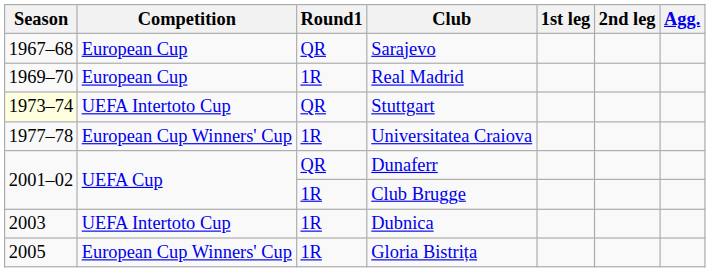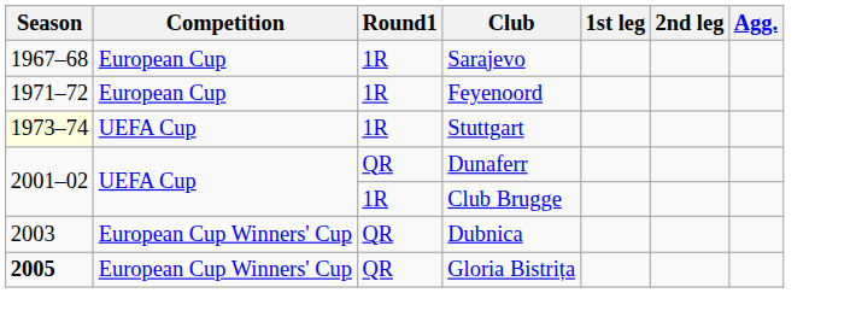 <table class="wikitable sortable">
 <tr>
 <th>Season</th>
 <th>Competition</th>
 <th>Round1</th>
 <th>Club</th>
 <th>1st leg</th>
 <th>2nd leg</th>
 <th><a href='#'>Agg.</a></th>
 </tr>
 <tr>
 <td>1967–68</td>
 <td><a href='#'>European Cup</a></td>
-<td><a href='#'>QR</a></td>
+<td><a href='#'>1R</a></td>
 <td> <a href='#'>Sarajevo</a></td>
 <td></td>
 <td></td>
 <td></td>
 </tr>
 <tr>
-<td>1969–70</td>
+<td>1971–72</td>
 <td><a href='#'>European Cup</a></td>
 <td><a href='#'>1R</a></td>
-<td> <a href='#'>Real Madrid</a></td>
+<td> <a href='#'>Feyenoord</a></td>
 <td></td>
 <td></td>
 <td></td>
 </tr>
 <tr>
 <td style="background: lightyellow;">1973–74</td>
-<td><a href='#'>UEFA Intertoto Cup</a></td>
-<td><a href='#'>QR</a></td>
+<td><a href='#'>UEFA Cup</a></td>
+<td><a href='#'>1R</a></td>
 <td> <a href='#'>Stuttgart</a></td>
-<td></td>
-<td></td>
-<td></td>
-</tr>
-<tr>
-<td>1977–78</td>
-<td><a href='#'>European Cup Winners' Cup</a></td>
-<td><a href='#'>1R</a></td>
-<td> <a href='#'>Universitatea Craiova</a></td>
 <td></td>
 <td></td>
 <td></td>
 </tr>
 <tr>
 <td rowspan="2">2001–02</td>
 <td rowspan="2"><a href='#'>UEFA Cup</a></td>
 <td><a href='#'>QR</a></td>
 <td> <a href='#'>Dunaferr</a></td>
 <td></td>
 <td></td>
 <td></td>
 </tr>
 <tr>
 <td><a href='#'>1R</a></td>
 <td> <a href='#'>Club Brugge</a></td>
 <td></td>
 <td></td>
 <td></td>
 </tr>
 <tr>
 <td>2003</td>
-<td><a href='#'>UEFA Intertoto Cup</a></td>
-<td><a href='#'>1R</a></td>
+<td><a href='#'>European Cup Winners' Cup</a></td>
+<td><a href='#'>QR</a></td>
 <td> <a href='#'>Dubnica</a></td>
 <td></td>
 <td></td>
 <td></td>
 </tr>
 <tr>
-<td>2005</td>
+<td><strong>2005</strong></td>
 <td><a href='#'>European Cup Winners' Cup</a></td>
-<td><a href='#'>1R</a></td>
+<td><a href='#'>QR</a></td>
 <td> <a href='#'>Gloria Bistrița</a></td>
 <td></td>
 <td></td>
 <td></td>
 </tr>
 </table>
